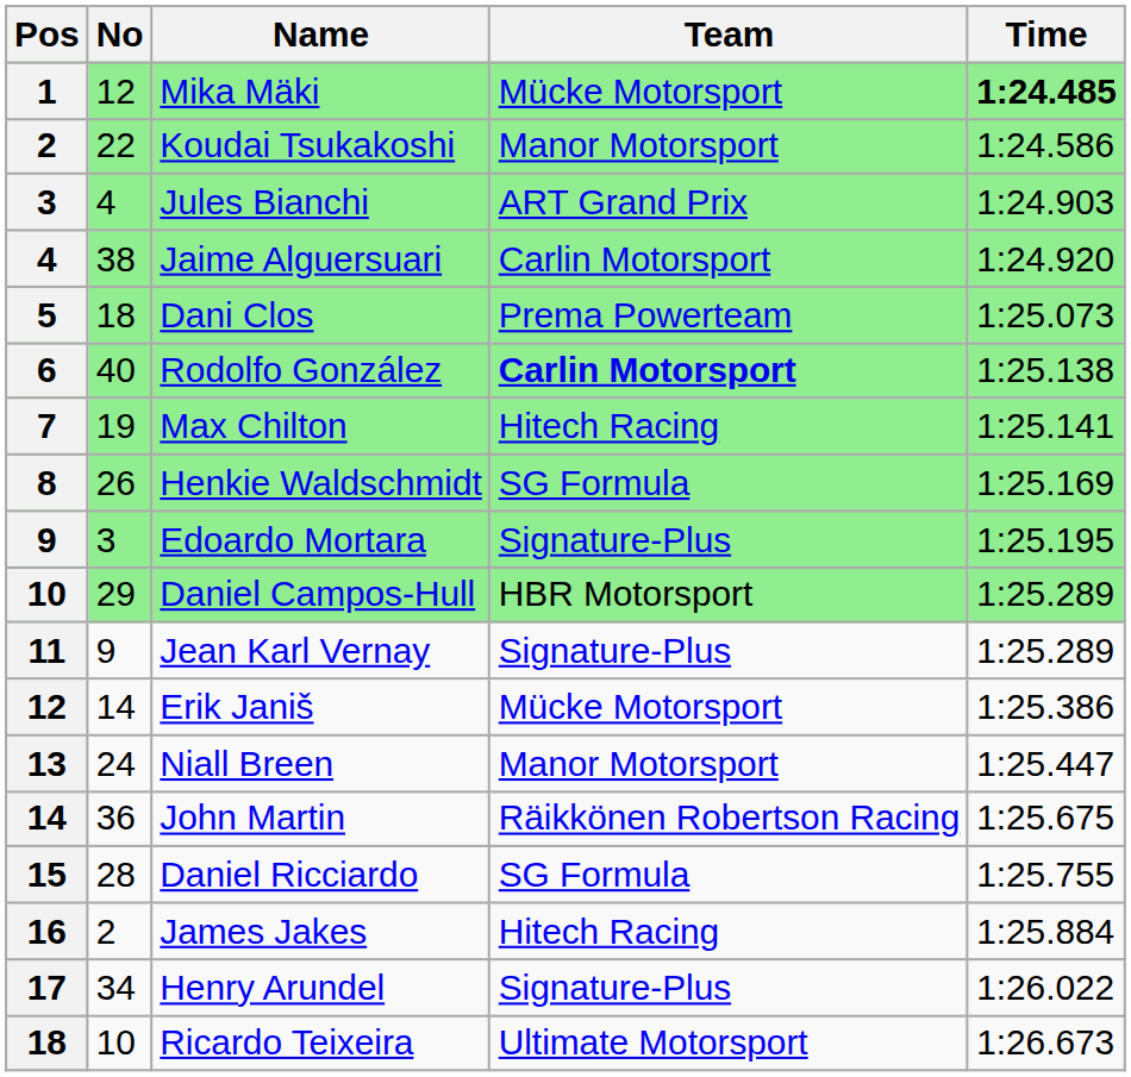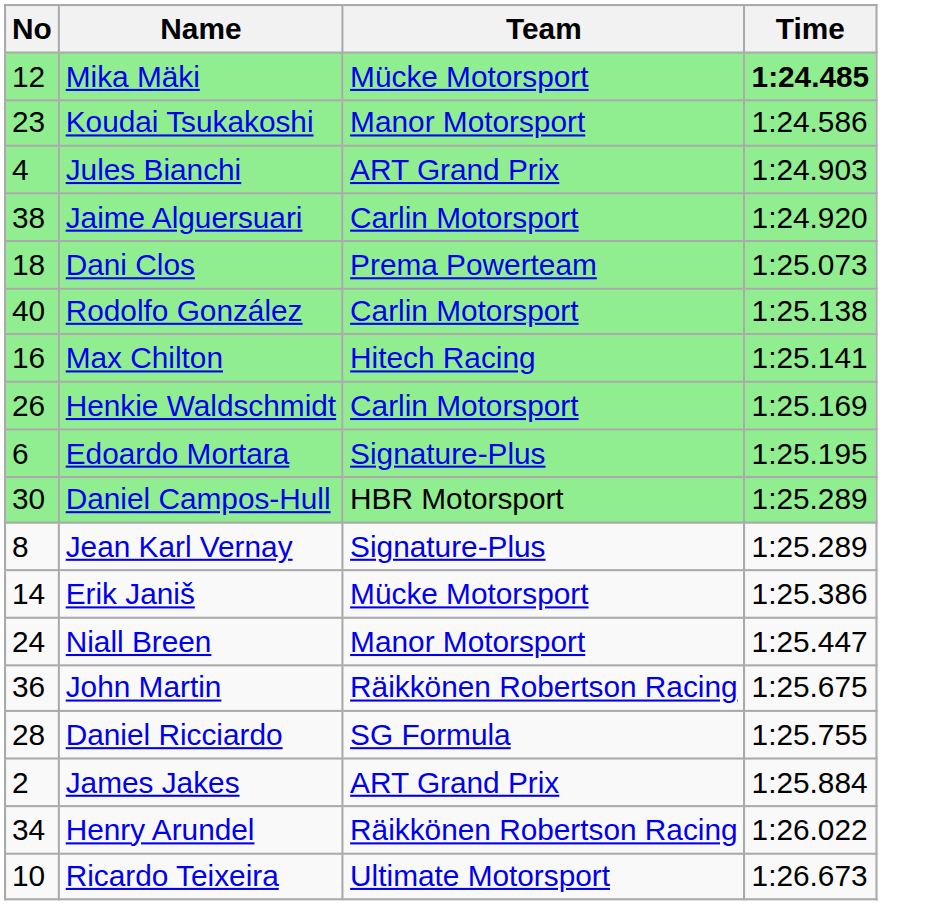 <table class="wikitable" style="font-size: 90%">
 <tr>
-<th>Pos</th>
 <th>No</th>
 <th>Name</th>
 <th>Team</th>
 <th>Time</th>
 </tr>
 <tr style="background:lightgreen;">
-<th>1</th>
 <td>12</td>
 <td> <a href='#'>Mika Mäki</a></td>
 <td><a href='#'>Mücke Motorsport</a></td>
 <td><strong>1:24.485</strong></td>
 </tr>
 <tr style="background:lightgreen;">
-<th>2</th>
-<td>22</td>
+<td>23</td>
 <td> <a href='#'>Koudai Tsukakoshi</a></td>
 <td><a href='#'>Manor Motorsport</a></td>
 <td>1:24.586</td>
 </tr>
 <tr style="background:lightgreen;">
-<th>3</th>
 <td>4</td>
 <td> <a href='#'>Jules Bianchi</a></td>
 <td><a href='#'>ART Grand Prix</a></td>
 <td>1:24.903</td>
 </tr>
 <tr style="background:lightgreen;">
-<th>4</th>
 <td>38</td>
 <td> <a href='#'>Jaime Alguersuari</a></td>
 <td><a href='#'>Carlin Motorsport</a></td>
 <td>1:24.920</td>
 </tr>
 <tr style="background:lightgreen;">
-<th>5</th>
 <td>18</td>
 <td> <a href='#'>Dani Clos</a></td>
 <td><a href='#'>Prema Powerteam</a></td>
 <td>1:25.073</td>
 </tr>
 <tr style="background:lightgreen;">
-<th>6</th>
 <td>40</td>
 <td> <a href='#'>Rodolfo González</a></td>
-<td><strong><a href='#'>Carlin Motorsport</a></strong></td>
+<td><a href='#'>Carlin Motorsport</a></td>
 <td>1:25.138</td>
 </tr>
 <tr style="background:lightgreen;">
-<th>7</th>
-<td>19</td>
+<td>16</td>
 <td> <a href='#'>Max Chilton</a></td>
 <td><a href='#'>Hitech Racing</a></td>
 <td>1:25.141</td>
 </tr>
 <tr style="background:lightgreen;">
-<th>8</th>
 <td>26</td>
 <td> <a href='#'>Henkie Waldschmidt</a></td>
-<td><a href='#'>SG Formula</a></td>
+<td><a href='#'>Carlin Motorsport</a></td>
 <td>1:25.169</td>
 </tr>
 <tr style="background:lightgreen;">
-<th>9</th>
-<td>3</td>
+<td>6</td>
 <td> <a href='#'>Edoardo Mortara</a></td>
 <td><a href='#'>Signature-Plus</a></td>
 <td>1:25.195</td>
 </tr>
 <tr style="background:lightgreen;">
-<th>10</th>
-<td>29</td>
+<td>30</td>
 <td> <a href='#'>Daniel Campos-Hull</a></td>
 <td>HBR Motorsport</td>
 <td>1:25.289</td>
 </tr>
 <tr>
-<th>11</th>
-<td>9</td>
+<td>8</td>
 <td> <a href='#'>Jean Karl Vernay</a></td>
 <td><a href='#'>Signature-Plus</a></td>
 <td>1:25.289</td>
 </tr>
 <tr>
-<th>12</th>
 <td>14</td>
 <td> <a href='#'>Erik Janiš</a></td>
 <td><a href='#'>Mücke Motorsport</a></td>
 <td>1:25.386</td>
 </tr>
 <tr>
-<th>13</th>
 <td>24</td>
 <td> <a href='#'>Niall Breen</a></td>
 <td><a href='#'>Manor Motorsport</a></td>
 <td>1:25.447</td>
 </tr>
 <tr>
-<th>14</th>
 <td>36</td>
 <td> <a href='#'>John Martin</a></td>
 <td><a href='#'>Räikkönen Robertson Racing</a></td>
 <td>1:25.675</td>
 </tr>
 <tr>
-<th>15</th>
 <td>28</td>
 <td> <a href='#'>Daniel Ricciardo</a></td>
 <td><a href='#'>SG Formula</a></td>
 <td>1:25.755</td>
 </tr>
 <tr>
-<th>16</th>
 <td>2</td>
 <td> <a href='#'>James Jakes</a></td>
-<td><a href='#'>Hitech Racing</a></td>
+<td><a href='#'>ART Grand Prix</a></td>
 <td>1:25.884</td>
 </tr>
 <tr>
-<th>17</th>
 <td>34</td>
 <td> <a href='#'>Henry Arundel</a></td>
-<td><a href='#'>Signature-Plus</a></td>
+<td><a href='#'>Räikkönen Robertson Racing</a></td>
 <td>1:26.022</td>
 </tr>
 <tr>
-<th>18</th>
 <td>10</td>
 <td> <a href='#'>Ricardo Teixeira</a></td>
 <td><a href='#'>Ultimate Motorsport</a></td>
 <td>1:26.673</td>
 </tr>
 </table>
